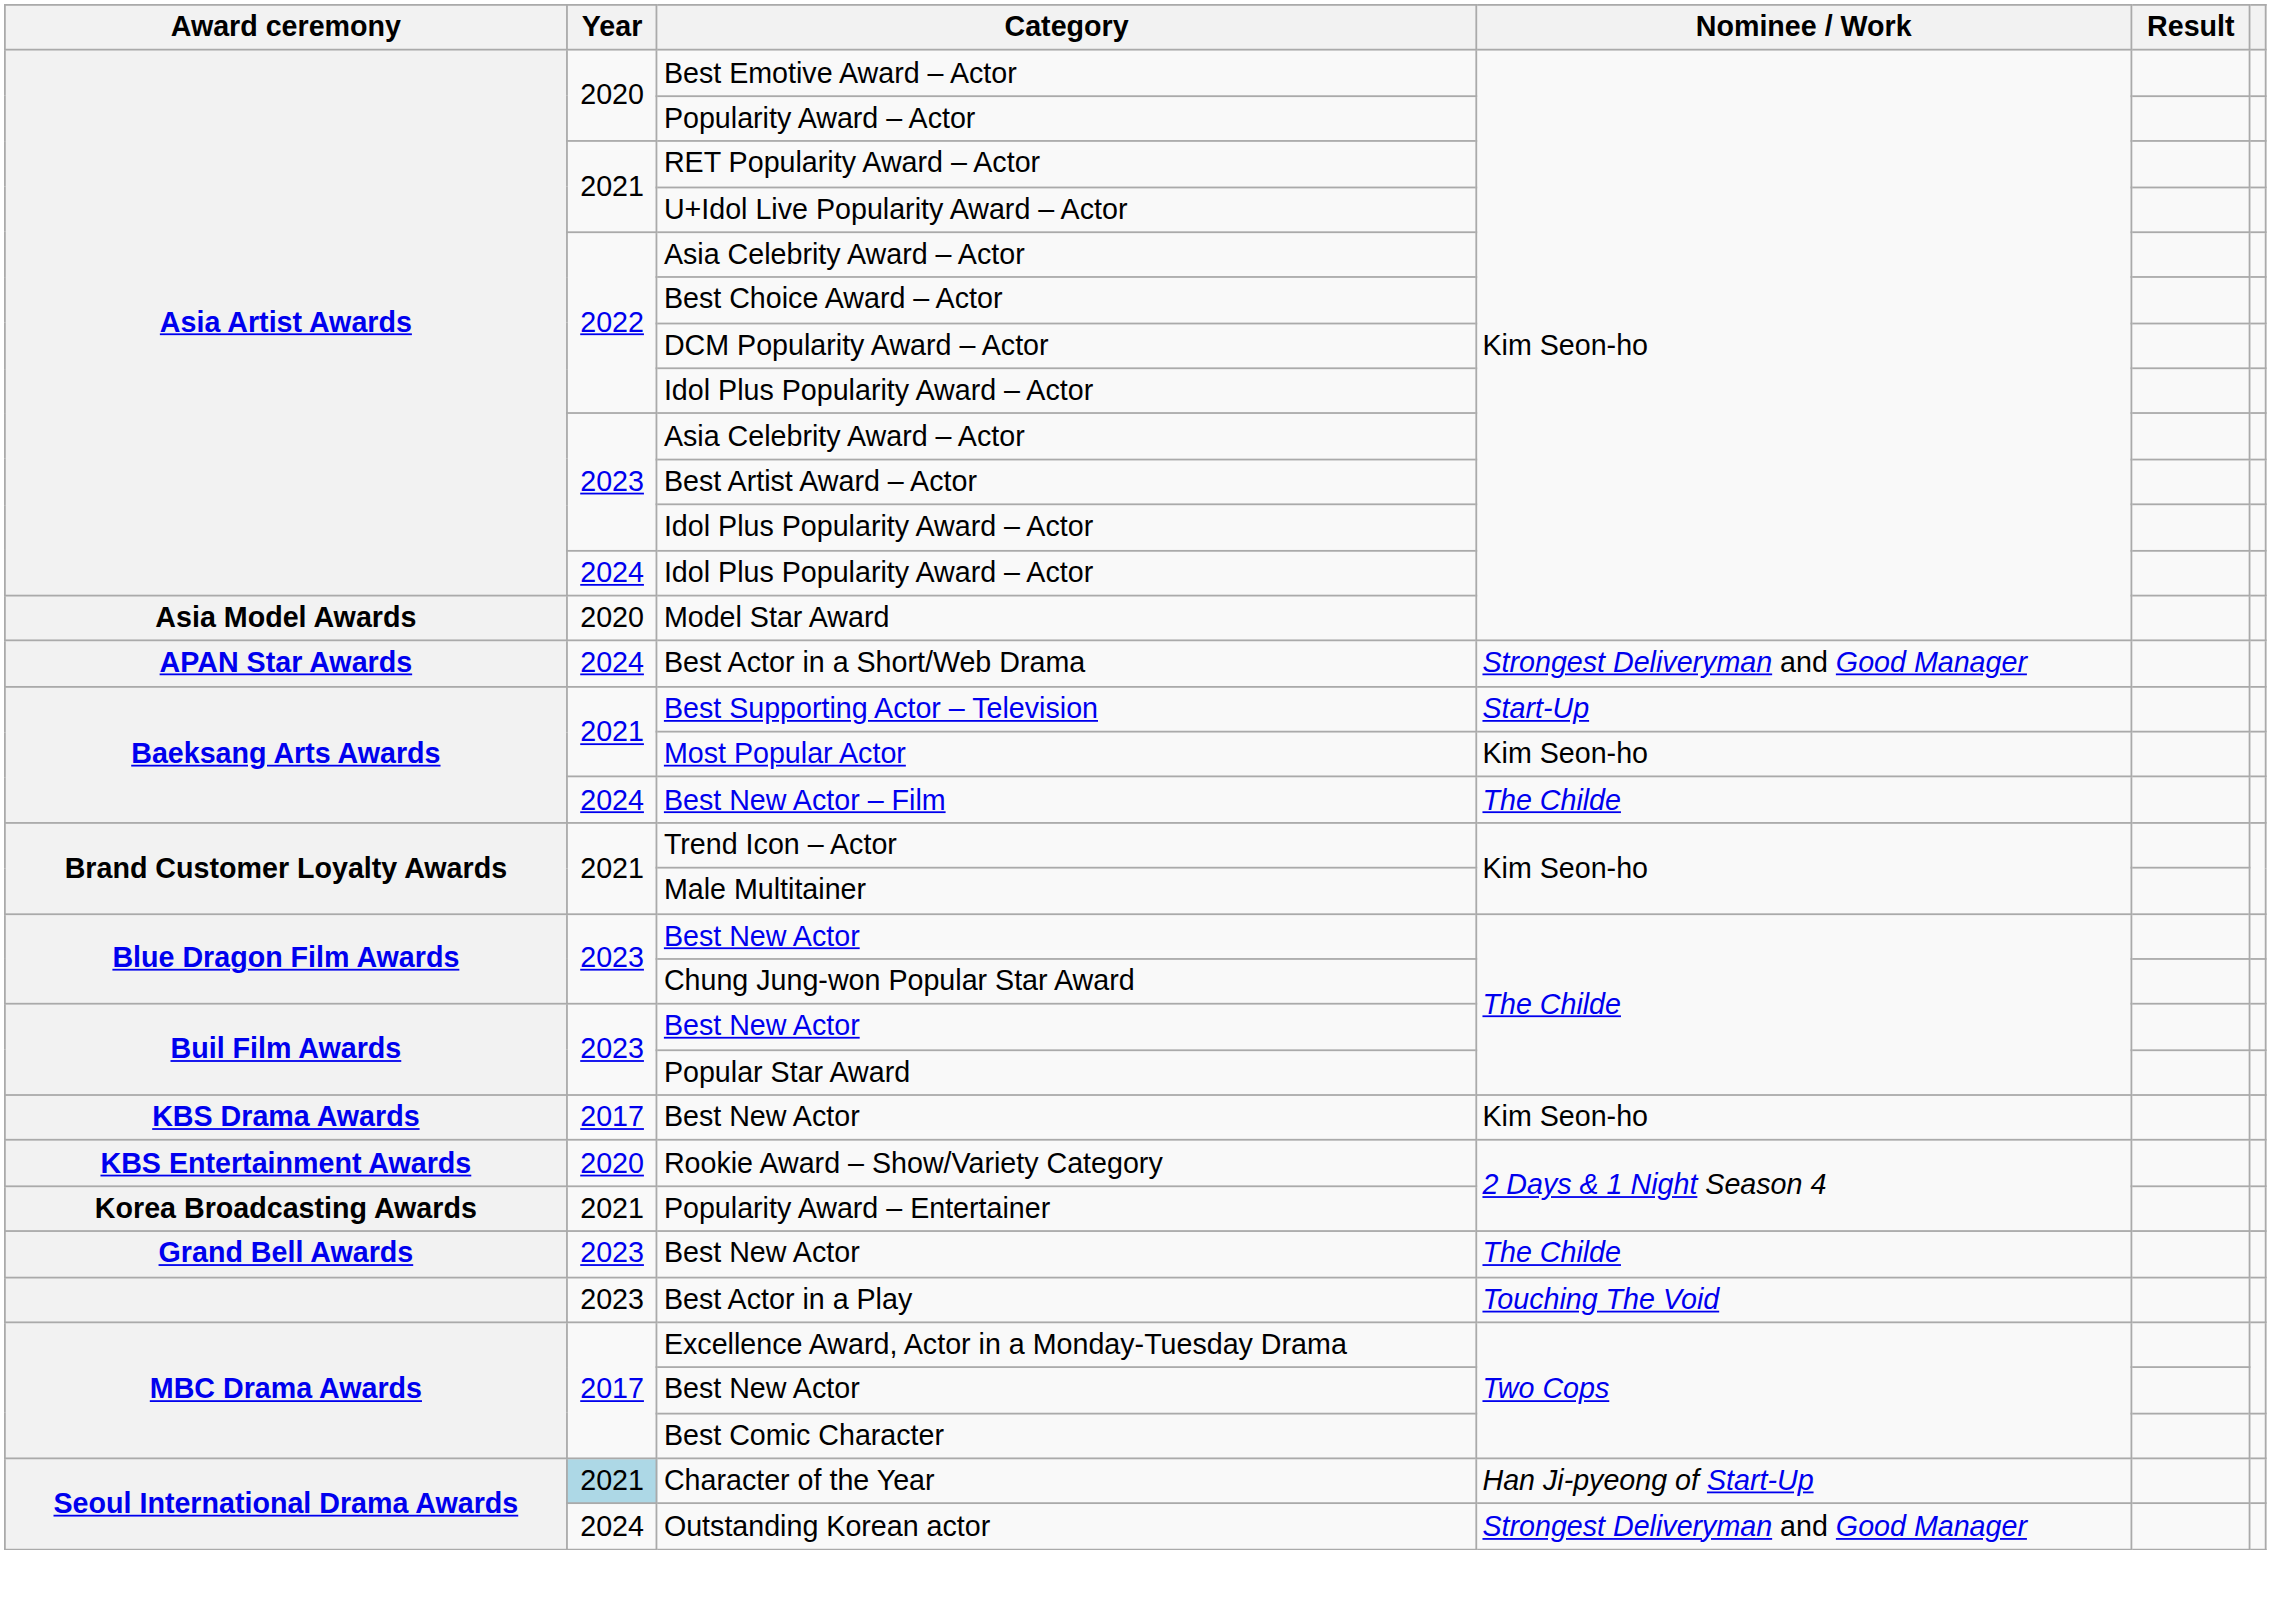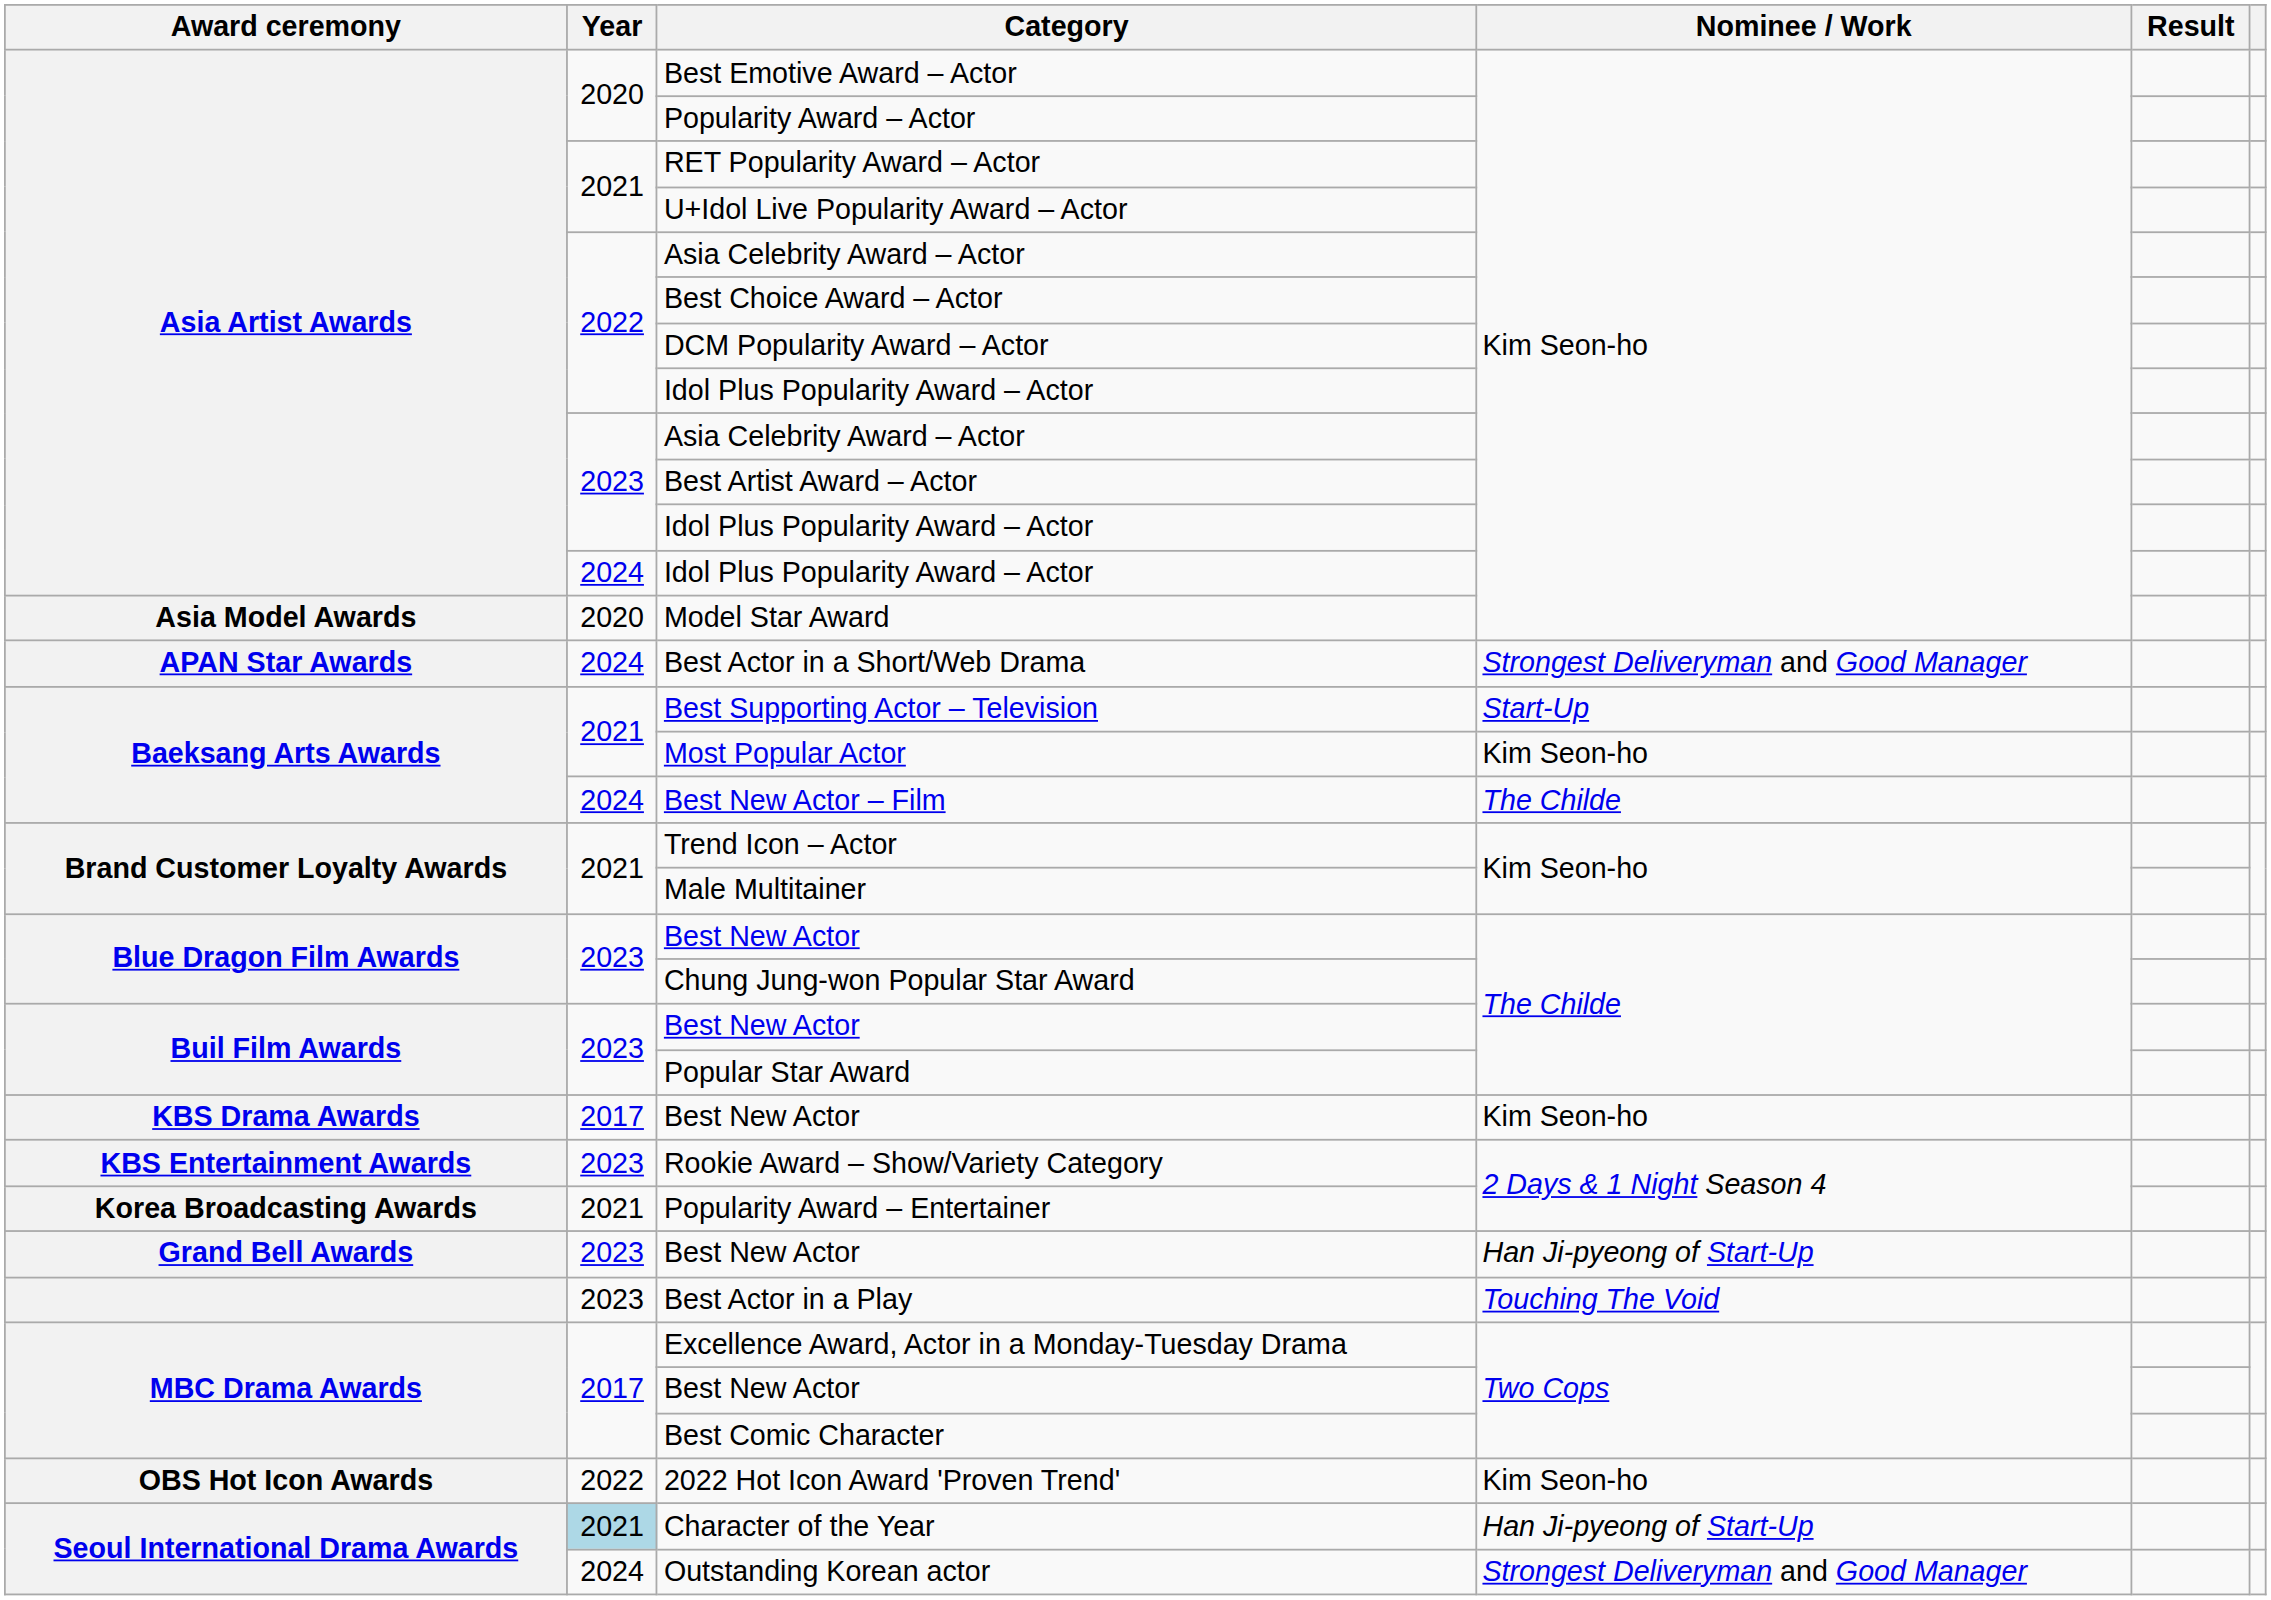 <table class="wikitable plainrowheaders sortable" style="width:100%">
 <tr>
 <th scope="col">Award ceremony</th>
 <th scope="col">Year</th>
 <th scope="col">Category </th>
 <th scope="col">Nominee / Work</th>
 <th scope="col">Result</th>
 <th scope="col" class="unsortable"></th>
 </tr>
 <tr>
 <th rowspan="12" scope="row"><a href='#'>Asia Artist Awards</a></th>
 <td rowspan="2" style="text-align:center">2020</td>
 <td>Best Emotive Award – Actor</td>
 <td rowspan="13">Kim Seon-ho</td>
 <td></td>
 <td style="text-align:center"></td>
 </tr>
 <tr>
 <td>Popularity Award – Actor</td>
 <td></td>
 <td style="text-align:center"></td>
 </tr>
 <tr>
 <td rowspan="2" style="text-align:center">2021</td>
 <td>RET Popularity Award – Actor</td>
 <td></td>
 <td style="text-align:center"></td>
 </tr>
 <tr>
 <td>U+Idol Live Popularity Award – Actor</td>
 <td></td>
 <td style="text-align:center"></td>
 </tr>
 <tr>
 <td rowspan="4" style="text-align:center"><a href='#'>2022</a></td>
 <td>Asia Celebrity Award – Actor</td>
 <td></td>
 <td style="text-align:center"></td>
 </tr>
 <tr>
 <td>Best Choice Award – Actor</td>
 <td></td>
 <td style="text-align:center"></td>
 </tr>
 <tr>
 <td>DCM Popularity Award – Actor</td>
 <td></td>
 <td style="text-align:center"></td>
 </tr>
 <tr>
 <td>Idol Plus Popularity Award – Actor</td>
 <td></td>
 <td style="text-align:center"></td>
 </tr>
 <tr>
 <td rowspan="3" style="text-align:center"><a href='#'>2023</a></td>
 <td>Asia Celebrity Award – Actor</td>
 <td></td>
 <td style="text-align:center"></td>
 </tr>
 <tr>
 <td>Best Artist Award – Actor</td>
 <td></td>
 <td style="text-align:center"></td>
 </tr>
 <tr>
 <td>Idol Plus Popularity Award – Actor</td>
 <td></td>
 <td style="text-align:center"></td>
 </tr>
 <tr>
 <td style="text-align:center"><a href='#'>2024</a></td>
 <td>Idol Plus Popularity Award – Actor</td>
 <td></td>
 <td style="text-align:center"></td>
 </tr>
 <tr>
 <th scope="row">Asia Model Awards</th>
 <td style="text-align:center">2020</td>
 <td>Model Star Award</td>
 <td></td>
 <td style="text-align:center"></td>
 </tr>
 <tr>
 <th scope="row"><a href='#'>APAN Star Awards</a></th>
 <td style="text-align:center"><a href='#'>2024</a></td>
 <td>Best Actor in a Short/Web Drama</td>
 <td><em><a href='#'>Strongest Deliveryman</a></em> and <em><a href='#'>Good Manager</a></em></td>
 <td></td>
 <td style="text-align:center"></td>
 </tr>
 <tr>
 <th scope="row" rowspan="3"><a href='#'>Baeksang Arts Awards</a></th>
 <td rowspan="2" style="text-align:center"><a href='#'>2021</a></td>
 <td><a href='#'>Best Supporting Actor – Television</a></td>
 <td><em><a href='#'>Start-Up</a></em></td>
 <td></td>
 <td style="text-align:center"></td>
 </tr>
 <tr>
 <td><a href='#'>Most Popular Actor</a></td>
 <td>Kim Seon-ho</td>
 <td></td>
 <td Style="text-align:center"></td>
 </tr>
 <tr>
 <td style="text-align:center"><a href='#'>2024</a></td>
 <td><a href='#'>Best New Actor – Film</a></td>
 <td><em><a href='#'>The Childe</a></em></td>
 <td></td>
 <td style="text-align:center"></td>
 </tr>
 <tr>
 <th scope="row" rowspan="2">Brand Customer Loyalty Awards</th>
 <td rowspan="2" style="text-align:center">2021</td>
 <td>Trend Icon – Actor</td>
 <td rowspan="2">Kim Seon-ho</td>
 <td></td>
 <td rowspan="2" style="text-align:center"></td>
 </tr>
 <tr>
 <td>Male Multitainer</td>
 <td></td>
 </tr>
 <tr>
 <th scope="row" rowspan="2"><a href='#'>Blue Dragon Film Awards</a></th>
 <td rowspan="2" style="text-align:center"><a href='#'>2023</a></td>
 <td><a href='#'>Best New Actor</a></td>
 <td rowspan="4"><em><a href='#'>The Childe</a></em></td>
 <td></td>
 <td style="text-align:center"></td>
 </tr>
 <tr>
 <td>Chung Jung-won Popular Star Award</td>
 <td></td>
 <td style="text-align:center"></td>
 </tr>
 <tr>
 <th scope="row" rowspan="2"><a href='#'>Buil Film Awards</a></th>
 <td rowspan="2" style="text-align:center"><a href='#'>2023</a></td>
 <td><a href='#'>Best New Actor</a></td>
 <td></td>
 <td rowspan="1" style="text-align:center"></td>
 </tr>
 <tr>
 <td>Popular Star Award</td>
 <td></td>
 <td style="text-align:center"></td>
 </tr>
 <tr>
 <th scope="row"><a href='#'>KBS Drama Awards</a></th>
 <td style="text-align:center"><a href='#'>2017</a></td>
 <td>Best New Actor</td>
 <td>Kim Seon-ho</td>
 <td></td>
 <td style="text-align:center"></td>
 </tr>
 <tr>
 <th scope="row"><a href='#'>KBS Entertainment Awards</a></th>
-<td style="text-align:center"><a href='#'>2020</a></td>
+<td style="text-align:center"><a href='#'>2023</a></td>
 <td>Rookie Award – Show/Variety Category</td>
 <td rowspan="2"><em><a href='#'>2 Days & 1 Night</a> Season 4</em></td>
 <td></td>
 <td style="text-align:center"></td>
 </tr>
 <tr>
 <th scope="row">Korea Broadcasting Awards</th>
 <td style="text-align:center">2021</td>
 <td>Popularity Award – Entertainer</td>
 <td></td>
 <td style="text-align:center"></td>
 </tr>
 <tr>
 <th scope="row"><a href='#'>Grand Bell Awards</a></th>
 <td rowspan="1" style="text-align:center"><a href='#'>2023</a></td>
 <td>Best New Actor</td>
-<td><em><a href='#'>The Childe</a></em></td>
+<td><em>Han Ji-pyeong of <a href='#'>Start-Up</a></em></td>
 <td></td>
 <td style="text-align:center"></td>
 </tr>
 <tr>
 <th scope="row"></th>
 <td style="text-align:center">2023</td>
 <td>Best Actor in a Play</td>
 <td><em><a href='#'>Touching The Void</a></em></td>
 <td></td>
 <td style="text-align:center"></td>
 </tr>
 <tr>
 <th scope="row" rowspan="3"><a href='#'>MBC Drama Awards</a></th>
 <td rowspan="3" style="text-align:center"><a href='#'>2017</a></td>
 <td>Excellence Award, Actor in a Monday-Tuesday Drama</td>
 <td rowspan="3"><em><a href='#'>Two Cops</a></em></td>
 <td></td>
 <td rowspan="2" style="text-align:center"></td>
 </tr>
 <tr>
 <td>Best New Actor</td>
 <td></td>
 </tr>
 <tr>
 <td>Best Comic Character</td>
 <td></td>
 <td style="text-align:center"></td>
 </tr>
 <tr>
+<th scope="row">OBS Hot Icon Awards</th>
+<td style="text-align:center">2022</td>
+<td>2022 Hot Icon Award 'Proven Trend'</td>
+<td>Kim Seon-ho</td>
+<td></td>
+<td style="text-align:center"></td>
+</tr>
+<tr>
 <th scope="row" rowspan="2"><a href='#'>Seoul International Drama Awards</a></th>
 <td style="background: lightblue; text-align:center">2021</td>
 <td>Character of the Year</td>
 <td><em>Han Ji-pyeong of <a href='#'>Start-Up</a></em></td>
 <td></td>
 <td style="text-align:center"></td>
 </tr>
 <tr>
 <td style="text-align:center">2024</td>
 <td>Outstanding Korean actor</td>
 <td><em><a href='#'>Strongest Deliveryman</a></em> and <em><a href='#'>Good Manager</a></em></td>
 <td></td>
 <td style="text-align:center"></td>
 </tr>
 </table>
